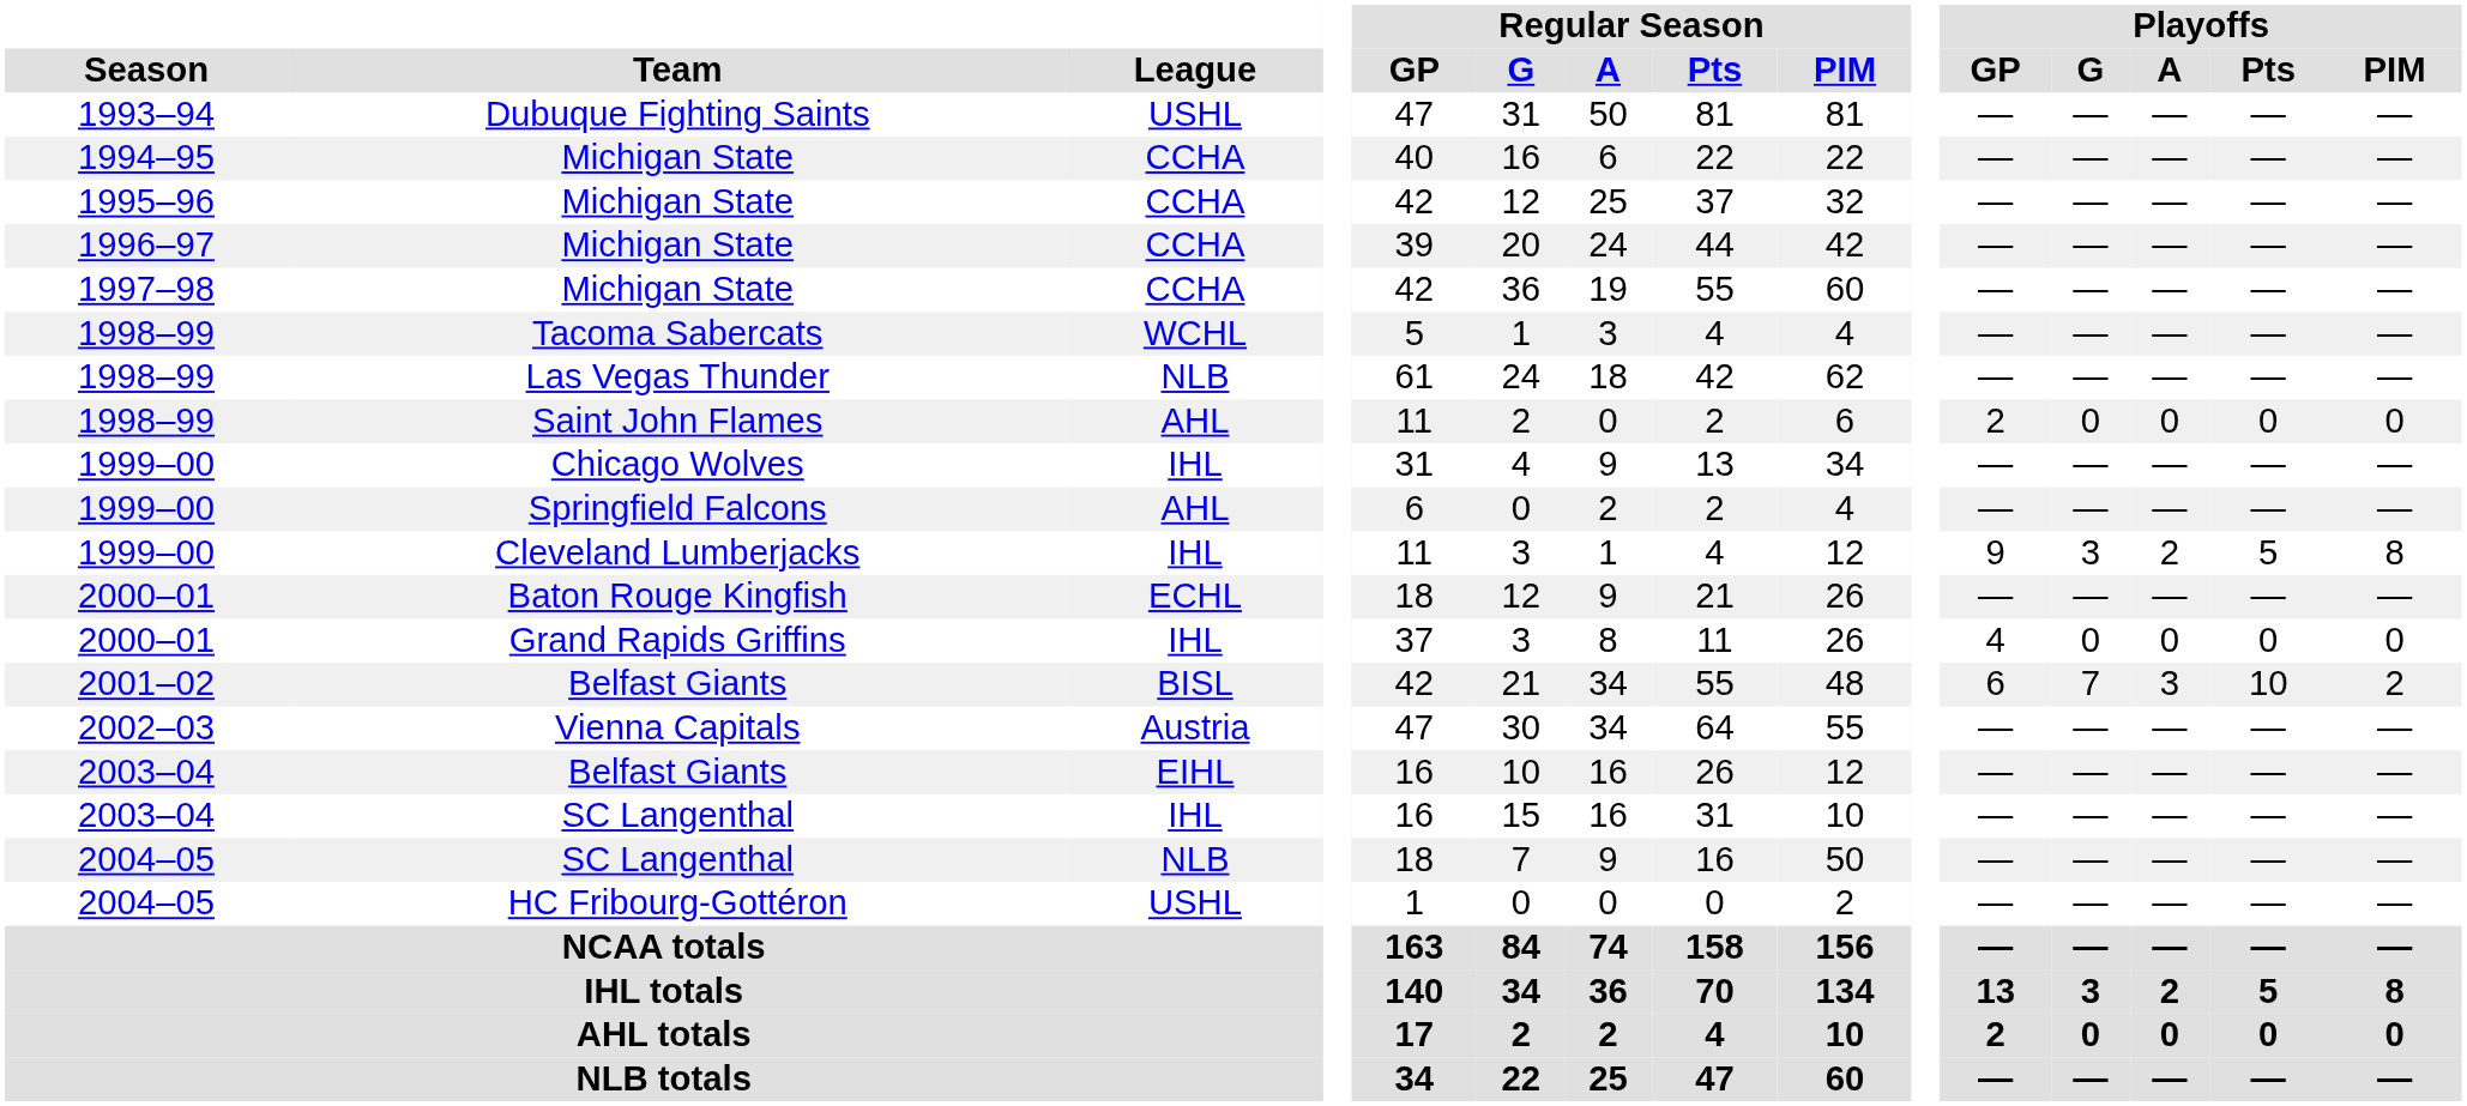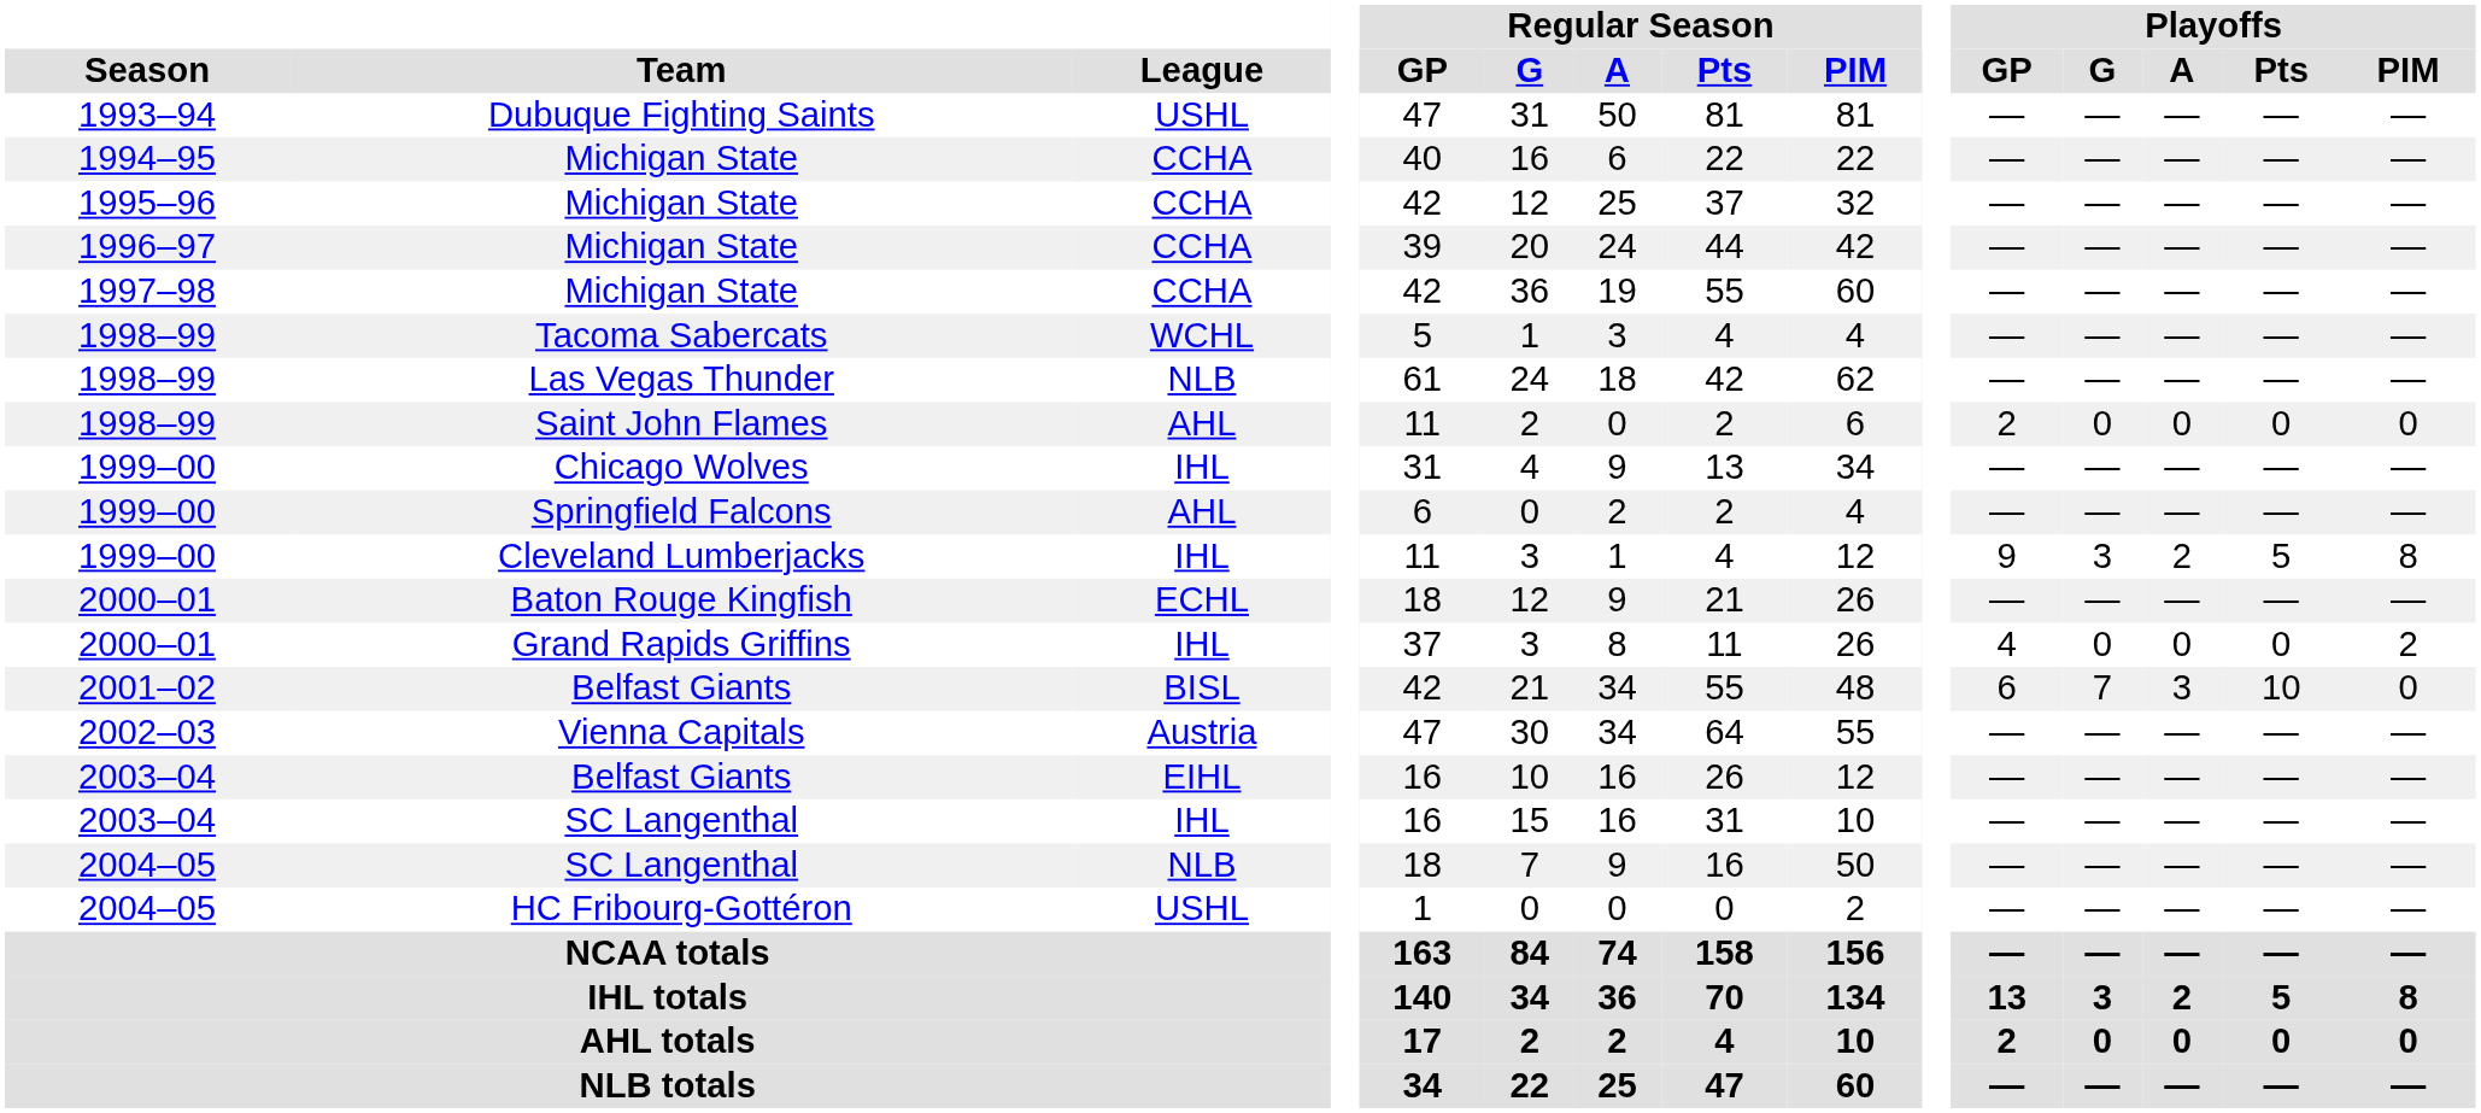 <table border="0" cellpadding="1" cellspacing="0" style="text-align:center; width:70em">
 <tr bgcolor="#e0e0e0">
 <th colspan="3"  bgcolor="#ffffff"> </th>
 <th rowspan="99" bgcolor="#ffffff"> </th>
 <th colspan="5">Regular Season</th>
 <th rowspan="99" bgcolor="#ffffff"> </th>
 <th colspan="5">Playoffs</th>
 </tr>
 <tr bgcolor="#e0e0e0">
 <th>Season</th>
 <th>Team</th>
 <th>League</th>
 <th>GP</th>
 <th><a href='#'>G</a></th>
 <th><a href='#'>A</a></th>
 <th><a href='#'>Pts</a></th>
 <th><a href='#'>PIM</a></th>
 <th>GP</th>
 <th>G</th>
 <th>A</th>
 <th>Pts</th>
 <th>PIM</th>
 </tr>
 <tr>
 <td><a href='#'>1993–94</a></td>
 <td><a href='#'>Dubuque Fighting Saints</a></td>
 <td><a href='#'>USHL</a></td>
 <td>47</td>
 <td>31</td>
 <td>50</td>
 <td>81</td>
 <td>81</td>
 <td>—</td>
 <td>—</td>
 <td>—</td>
 <td>—</td>
 <td>—</td>
 </tr>
 <tr bgcolor="f0f0f0">
 <td><a href='#'>1994–95</a></td>
 <td><a href='#'>Michigan State</a></td>
 <td><a href='#'>CCHA</a></td>
 <td>40</td>
 <td>16</td>
 <td>6</td>
 <td>22</td>
 <td>22</td>
 <td>—</td>
 <td>—</td>
 <td>—</td>
 <td>—</td>
 <td>—</td>
 </tr>
 <tr>
 <td><a href='#'>1995–96</a></td>
 <td><a href='#'>Michigan State</a></td>
 <td><a href='#'>CCHA</a></td>
 <td>42</td>
 <td>12</td>
 <td>25</td>
 <td>37</td>
 <td>32</td>
 <td>—</td>
 <td>—</td>
 <td>—</td>
 <td>—</td>
 <td>—</td>
 </tr>
 <tr bgcolor="f0f0f0">
 <td><a href='#'>1996–97</a></td>
 <td><a href='#'>Michigan State</a></td>
 <td><a href='#'>CCHA</a></td>
 <td>39</td>
 <td>20</td>
 <td>24</td>
 <td>44</td>
 <td>42</td>
 <td>—</td>
 <td>—</td>
 <td>—</td>
 <td>—</td>
 <td>—</td>
 </tr>
 <tr>
 <td><a href='#'>1997–98</a></td>
 <td><a href='#'>Michigan State</a></td>
 <td><a href='#'>CCHA</a></td>
 <td>42</td>
 <td>36</td>
 <td>19</td>
 <td>55</td>
 <td>60</td>
 <td>—</td>
 <td>—</td>
 <td>—</td>
 <td>—</td>
 <td>—</td>
 </tr>
 <tr bgcolor="f0f0f0">
 <td><a href='#'>1998–99</a></td>
 <td><a href='#'>Tacoma Sabercats</a></td>
 <td><a href='#'>WCHL</a></td>
 <td>5</td>
 <td>1</td>
 <td>3</td>
 <td>4</td>
 <td>4</td>
 <td>—</td>
 <td>—</td>
 <td>—</td>
 <td>—</td>
 <td>—</td>
 </tr>
 <tr>
 <td><a href='#'>1998–99</a></td>
 <td><a href='#'>Las Vegas Thunder</a></td>
 <td><a href='#'>NLB</a></td>
 <td>61</td>
 <td>24</td>
 <td>18</td>
 <td>42</td>
 <td>62</td>
 <td>—</td>
 <td>—</td>
 <td>—</td>
 <td>—</td>
 <td>—</td>
 </tr>
 <tr bgcolor="f0f0f0">
 <td><a href='#'>1998–99</a></td>
 <td><a href='#'>Saint John Flames</a></td>
 <td><a href='#'>AHL</a></td>
 <td>11</td>
 <td>2</td>
 <td>0</td>
 <td>2</td>
 <td>6</td>
 <td>2</td>
 <td>0</td>
 <td>0</td>
 <td>0</td>
 <td>0</td>
 </tr>
 <tr>
 <td><a href='#'>1999–00</a></td>
 <td><a href='#'>Chicago Wolves</a></td>
 <td><a href='#'>IHL</a></td>
 <td>31</td>
 <td>4</td>
 <td>9</td>
 <td>13</td>
 <td>34</td>
 <td>—</td>
 <td>—</td>
 <td>—</td>
 <td>—</td>
 <td>—</td>
 </tr>
 <tr bgcolor="f0f0f0">
 <td><a href='#'>1999–00</a></td>
 <td><a href='#'>Springfield Falcons</a></td>
 <td><a href='#'>AHL</a></td>
 <td>6</td>
 <td>0</td>
 <td>2</td>
 <td>2</td>
 <td>4</td>
 <td>—</td>
 <td>—</td>
 <td>—</td>
 <td>—</td>
 <td>—</td>
 </tr>
 <tr>
 <td><a href='#'>1999–00</a></td>
 <td><a href='#'>Cleveland Lumberjacks</a></td>
 <td><a href='#'>IHL</a></td>
 <td>11</td>
 <td>3</td>
 <td>1</td>
 <td>4</td>
 <td>12</td>
 <td>9</td>
 <td>3</td>
 <td>2</td>
 <td>5</td>
 <td>8</td>
 </tr>
 <tr bgcolor="f0f0f0">
 <td><a href='#'>2000–01</a></td>
 <td><a href='#'>Baton Rouge Kingfish</a></td>
 <td><a href='#'>ECHL</a></td>
 <td>18</td>
 <td>12</td>
 <td>9</td>
 <td>21</td>
 <td>26</td>
 <td>—</td>
 <td>—</td>
 <td>—</td>
 <td>—</td>
 <td>—</td>
 </tr>
 <tr>
 <td><a href='#'>2000–01</a></td>
 <td><a href='#'>Grand Rapids Griffins</a></td>
 <td><a href='#'>IHL</a></td>
 <td>37</td>
 <td>3</td>
 <td>8</td>
 <td>11</td>
 <td>26</td>
 <td>4</td>
 <td>0</td>
 <td>0</td>
 <td>0</td>
-<td>0</td>
+<td>2</td>
 </tr>
 <tr bgcolor="f0f0f0">
 <td><a href='#'>2001–02</a></td>
 <td><a href='#'>Belfast Giants</a></td>
 <td><a href='#'>BISL</a></td>
 <td>42</td>
 <td>21</td>
 <td>34</td>
 <td>55</td>
 <td>48</td>
 <td>6</td>
 <td>7</td>
 <td>3</td>
 <td>10</td>
-<td>2</td>
+<td>0</td>
 </tr>
 <tr>
 <td><a href='#'>2002–03</a></td>
 <td><a href='#'>Vienna Capitals</a></td>
 <td><a href='#'>Austria</a></td>
 <td>47</td>
 <td>30</td>
 <td>34</td>
 <td>64</td>
 <td>55</td>
 <td>—</td>
 <td>—</td>
 <td>—</td>
 <td>—</td>
 <td>—</td>
 </tr>
 <tr bgcolor="f0f0f0">
 <td><a href='#'>2003–04</a></td>
 <td><a href='#'>Belfast Giants</a></td>
 <td><a href='#'>EIHL</a></td>
 <td>16</td>
 <td>10</td>
 <td>16</td>
 <td>26</td>
 <td>12</td>
 <td>—</td>
 <td>—</td>
 <td>—</td>
 <td>—</td>
 <td>—</td>
 </tr>
 <tr>
 <td><a href='#'>2003–04</a></td>
 <td><a href='#'>SC Langenthal</a></td>
 <td><a href='#'>IHL</a></td>
 <td>16</td>
 <td>15</td>
 <td>16</td>
 <td>31</td>
 <td>10</td>
 <td>—</td>
 <td>—</td>
 <td>—</td>
 <td>—</td>
 <td>—</td>
 </tr>
 <tr bgcolor="f0f0f0">
 <td><a href='#'>2004–05</a></td>
 <td><a href='#'>SC Langenthal</a></td>
 <td><a href='#'>NLB</a></td>
 <td>18</td>
 <td>7</td>
 <td>9</td>
 <td>16</td>
 <td>50</td>
 <td>—</td>
 <td>—</td>
 <td>—</td>
 <td>—</td>
 <td>—</td>
 </tr>
 <tr>
 <td><a href='#'>2004–05</a></td>
 <td><a href='#'>HC Fribourg-Gottéron</a></td>
 <td><a href='#'>USHL</a></td>
 <td>1</td>
 <td>0</td>
 <td>0</td>
 <td>0</td>
 <td>2</td>
 <td>—</td>
 <td>—</td>
 <td>—</td>
 <td>—</td>
 <td>—</td>
 </tr>
 <tr bgcolor="#e0e0e0">
 <th colspan="3">NCAA totals</th>
 <th>163</th>
 <th>84</th>
 <th>74</th>
 <th>158</th>
 <th>156</th>
 <th>—</th>
 <th>—</th>
 <th>—</th>
 <th>—</th>
 <th>—</th>
 </tr>
 <tr bgcolor="#e0e0e0">
 <th colspan="3">IHL totals</th>
 <th>140</th>
 <th>34</th>
 <th>36</th>
 <th>70</th>
 <th>134</th>
 <th>13</th>
 <th>3</th>
 <th>2</th>
 <th>5</th>
 <th>8</th>
 </tr>
 <tr bgcolor="#e0e0e0">
 <th colspan="3">AHL totals</th>
 <th>17</th>
 <th>2</th>
 <th>2</th>
 <th>4</th>
 <th>10</th>
 <th>2</th>
 <th>0</th>
 <th>0</th>
 <th>0</th>
 <th>0</th>
 </tr>
 <tr bgcolor="#e0e0e0">
 <th colspan="3">NLB totals</th>
 <th>34</th>
 <th>22</th>
 <th>25</th>
 <th>47</th>
 <th>60</th>
 <th>—</th>
 <th>—</th>
 <th>—</th>
 <th>—</th>
 <th>—</th>
 </tr>
 </table>
